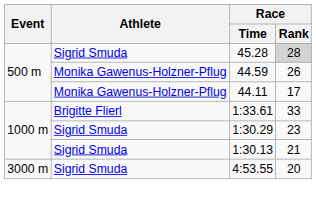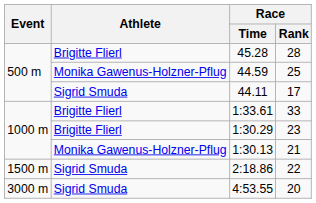 <table class="wikitable" border="1" style="font-size:90%">
 <tr>
 <th rowspan=2>Event</th>
 <th rowspan=2>Athlete</th>
 <th colspan=2>Race</th>
 </tr>
 <tr>
 <th>Time</th>
 <th>Rank</th>
 </tr>
 <tr>
 <td rowspan=3>500 m</td>
-<td><a href='#'>Sigrid Smuda</a></td>
+<td><a href='#'>Brigitte Flierl</a></td>
 <td align=center>45.28</td>
-<td align=center style="background: lightgrey;">28</td>
+<td align=center>28</td>
 </tr>
 <tr>
 <td><a href='#'>Monika Gawenus-Holzner-Pflug</a></td>
 <td align=center>44.59</td>
-<td align=center>26</td>
+<td align=center>25</td>
 </tr>
 <tr>
-<td><a href='#'>Monika Gawenus-Holzner-Pflug</a></td>
+<td><a href='#'>Sigrid Smuda</a></td>
 <td align=center>44.11</td>
 <td align=center>17</td>
 </tr>
 <tr>
 <td rowspan=3>1000 m</td>
 <td><a href='#'>Brigitte Flierl</a></td>
 <td align=center>1:33.61</td>
 <td align=center>33</td>
 </tr>
 <tr>
-<td><a href='#'>Sigrid Smuda</a></td>
+<td><a href='#'>Brigitte Flierl</a></td>
 <td align=center>1:30.29</td>
 <td align=center>23</td>
 </tr>
 <tr>
-<td><a href='#'>Sigrid Smuda</a></td>
+<td><a href='#'>Monika Gawenus-Holzner-Pflug</a></td>
 <td align=center>1:30.13</td>
 <td align=center>21</td>
+</tr>
+<tr>
+<td>1500 m</td>
+<td><a href='#'>Sigrid Smuda</a></td>
+<td align=center>2:18.86</td>
+<td align=center>22</td>
 </tr>
 <tr>
 <td>3000 m</td>
 <td><a href='#'>Sigrid Smuda</a></td>
 <td align=center>4:53.55</td>
 <td align=center>20</td>
 </tr>
 </table>
